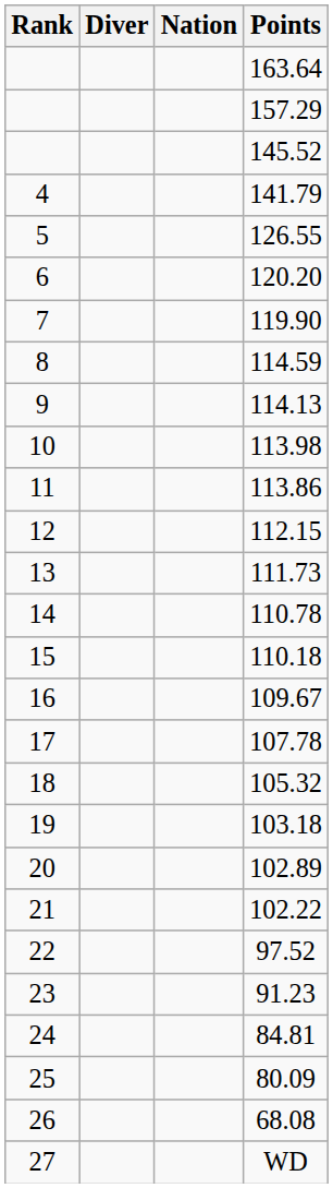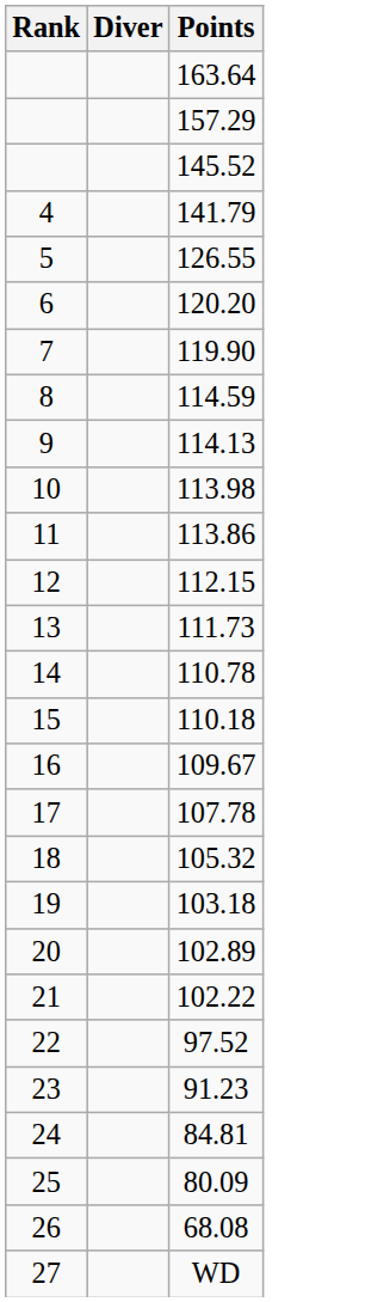 <table class="wikitable sortable" style="text-align:center">
 <tr>
 <th>Rank</th>
 <th>Diver</th>
-<th>Nation</th>
 <th>Points</th>
 </tr>
 <tr>
 <td></td>
-<td align=left></td>
 <td align=left></td>
 <td>163.64</td>
 </tr>
 <tr>
 <td></td>
 <td align=left></td>
-<td align=left></td>
 <td>157.29</td>
 </tr>
 <tr>
 <td></td>
-<td align=left></td>
 <td align=left></td>
 <td>145.52</td>
 </tr>
 <tr>
 <td>4</td>
 <td align=left></td>
-<td align=left></td>
 <td>141.79</td>
 </tr>
 <tr>
 <td>5</td>
-<td align=left></td>
 <td align=left></td>
 <td>126.55</td>
 </tr>
 <tr>
 <td>6</td>
 <td align=left></td>
-<td align=left></td>
 <td>120.20</td>
 </tr>
 <tr>
 <td>7</td>
-<td align=left></td>
 <td align=left></td>
 <td>119.90</td>
 </tr>
 <tr>
 <td>8</td>
 <td align=left></td>
-<td align=left></td>
 <td>114.59</td>
 </tr>
 <tr>
 <td>9</td>
-<td align=left></td>
 <td align=left></td>
 <td>114.13</td>
 </tr>
 <tr>
 <td>10</td>
 <td align=left></td>
-<td align=left></td>
 <td>113.98</td>
 </tr>
 <tr>
 <td>11</td>
-<td align=left></td>
 <td align=left></td>
 <td>113.86</td>
 </tr>
 <tr>
 <td>12</td>
 <td align=left></td>
-<td align=left></td>
 <td>112.15</td>
 </tr>
 <tr>
 <td>13</td>
-<td align=left></td>
 <td align=left></td>
 <td>111.73</td>
 </tr>
 <tr>
 <td>14</td>
 <td align=left></td>
-<td align=left></td>
 <td>110.78</td>
 </tr>
 <tr>
 <td>15</td>
-<td align=left></td>
 <td align=left></td>
 <td>110.18</td>
 </tr>
 <tr>
 <td>16</td>
 <td align=left></td>
-<td align=left></td>
 <td>109.67</td>
 </tr>
 <tr>
 <td>17</td>
-<td align=left></td>
 <td align=left></td>
 <td>107.78</td>
 </tr>
 <tr>
 <td>18</td>
 <td align=left></td>
-<td align=left></td>
 <td>105.32</td>
 </tr>
 <tr>
 <td>19</td>
-<td align=left></td>
 <td align=left></td>
 <td>103.18</td>
 </tr>
 <tr>
 <td>20</td>
 <td align=left></td>
-<td align=left></td>
 <td>102.89</td>
 </tr>
 <tr>
 <td>21</td>
-<td align=left></td>
 <td align=left></td>
 <td>102.22</td>
 </tr>
 <tr>
 <td>22</td>
 <td align=left></td>
-<td align=left></td>
 <td>97.52</td>
 </tr>
 <tr>
 <td>23</td>
-<td align=left></td>
 <td align=left></td>
 <td>91.23</td>
 </tr>
 <tr>
 <td>24</td>
 <td align=left></td>
-<td align=left></td>
 <td>84.81</td>
 </tr>
 <tr>
 <td>25</td>
-<td align=left></td>
 <td align=left></td>
 <td>80.09</td>
 </tr>
 <tr>
 <td>26</td>
 <td align=left></td>
-<td align=left></td>
 <td>68.08</td>
 </tr>
 <tr>
 <td>27</td>
 <td align=left></td>
-<td align=left></td>
 <td>WD</td>
 </tr>
 </table>
